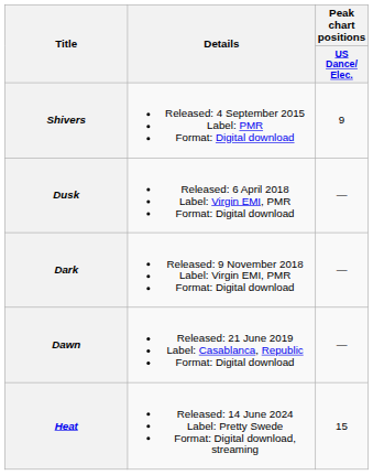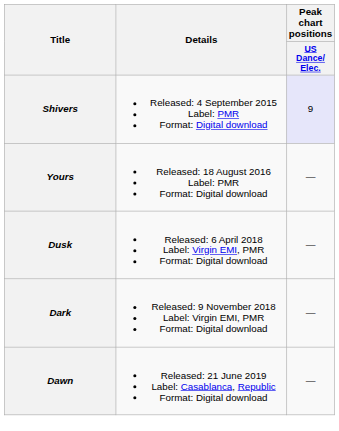 <table class="wikitable plainrowheaders" style="text-align:center;">
 <tr>
 <th scope="col" rowspan="2" style="width:11em;">Title</th>
 <th scope="col" rowspan="2" style="width:17em;">Details</th>
 <th scope="col" colspan="1">Peak chart positions</th>
 </tr>
 <tr>
 <th scope="col" style="width:2.9em;font-size:90%;"><a href='#'>US<br>Dance/<br>Elec.</a><br></th>
 </tr>
 <tr>
 <th scope="row"><em>Shivers</em></th>
 <td><br><ul><li>Released: 4 September 2015</li><li>Label: <a href='#'>PMR</a></li><li>Format: <a href='#'>Digital download</a></li></ul></td>
-<td>9</td>
+<td style="background: lavender;">9</td>
+</tr>
+<tr>
+<th scope="row"><em>Yours</em></th>
+<td><br><ul><li>Released: 18 August 2016</li><li>Label: PMR</li><li>Format: Digital download</li></ul></td>
+<td>—</td>
 </tr>
 <tr>
 <th scope="row"><em>Dusk</em></th>
 <td><br><ul><li>Released: 6 April 2018</li><li>Label: <a href='#'>Virgin EMI</a>, PMR</li><li>Format: Digital download</li></ul></td>
 <td>—</td>
 </tr>
 <tr>
 <th scope="row"><em>Dark</em></th>
 <td><br><ul><li>Released: 9 November 2018</li><li>Label: Virgin EMI, PMR</li><li>Format: Digital download</li></ul></td>
 <td>—</td>
 </tr>
 <tr>
 <th scope="row"><em>Dawn</em></th>
 <td><br><ul><li>Released: 21 June 2019</li><li>Label: <a href='#'>Casablanca</a>, <a href='#'>Republic</a></li><li>Format: Digital download</li></ul></td>
 <td>—</td>
 </tr>
-<tr>
-<th scope="row"><em><a href='#'>Heat</a></em><br></th>
-<td><br><ul><li>Released: 14 June 2024</li><li>Label: Pretty Swede</li><li>Format: Digital download, streaming</li></ul></td>
-<td>15</td>
-</tr>
 </table>
